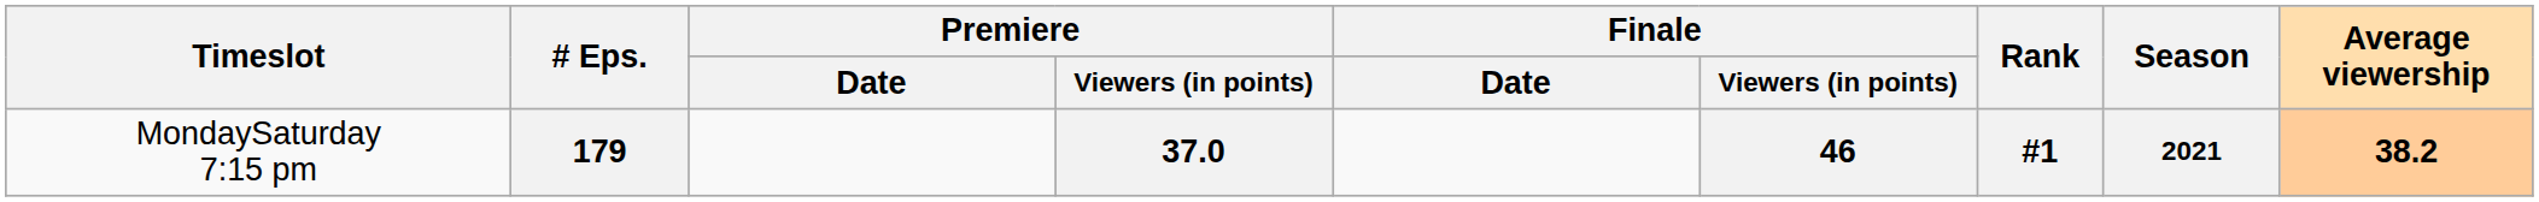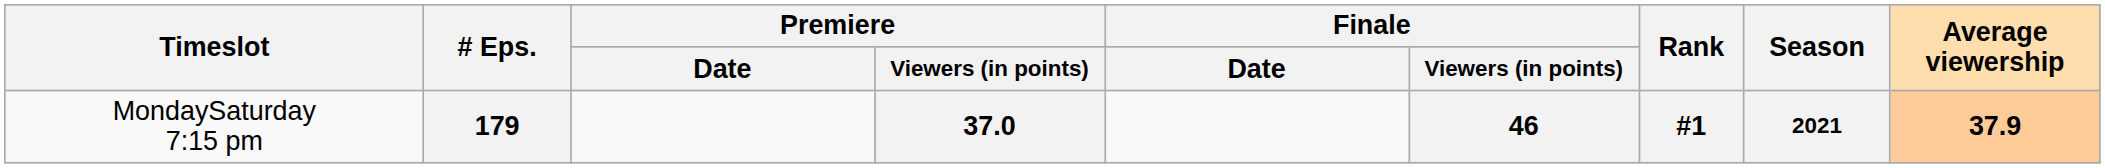 <table class="wikitable">
 <tr>
 <th style="width:20%;" rowspan="2">Timeslot</th>
 <th style="width:7%;" rowspan="2"># Eps.</th>
 <th colspan=2>Premiere</th>
 <th colspan=2>Finale</th>
 <th style="width:5%;" rowspan="2">Rank</th>
 <th style="width:7%;" rowspan="2">Season</th>
 <th style="width:10%; background:#ffdead;" rowspan="2">Average viewership</th>
 </tr>
 <tr>
 <th>Date</th>
 <th span style="width:11%; font-size:smaller; line-height:100%;">Viewers (in points)</th>
 <th>Date</th>
 <th span style="width:11%; font-size:smaller; line-height:100%;">Viewers (in points)</th>
 </tr>
 <tr>
 <td rowspan="1" style="text-align:center;">MondaySaturday <br>7:15 pm</td>
 <th>179</th>
 <td style="font-size:11px;line-height:110%"></td>
 <th>37.0</th>
 <td style="font-size:11px;line-height:110%"></td>
 <th>46</th>
 <th>#1</th>
 <th style="font-size:smaller">2021</th>
-<th style="background:#fc9;">38.2</th>
+<th style="background:#fc9;">37.9</th>
 </tr>
 </table>
